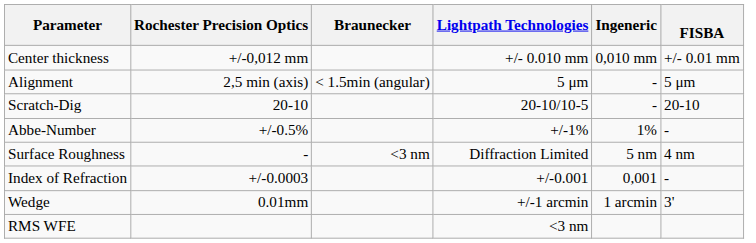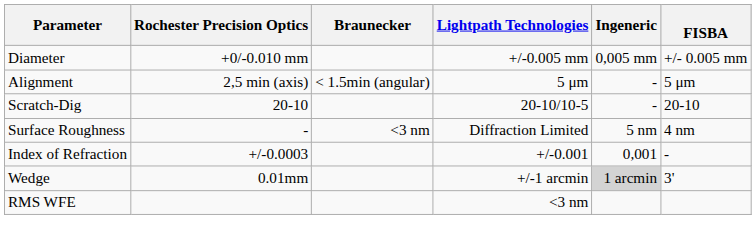 <table border=1 class="wikitable">
 <tr Style = "background: #C0C0C0">
 <th>Parameter</th>
 <th>Rochester Precision Optics</th>
 <th>Braunecker</th>
 <th><a href='#'>Lightpath Technologies</a></th>
 <th>Ingeneric</th>
 <th><br>FISBA</th>
 </tr>
 <tr>
-<td>Center thickness</td>
-<td style="text-align:right">+/-0,012 mm</td>
+<td>Diameter</td>
+<td style="text-align:right">+0/-0.010 mm</td>
 <td></td>
-<td style="text-align:right">+/- 0.010 mm</td>
-<td style="text-align:right">0,010 mm</td>
-<td>+/- 0.01 mm</td>
+<td style="text-align:right">+/-0.005 mm</td>
+<td style="text-align:right">0,005 mm</td>
+<td>+/- 0.005 mm</td>
 </tr>
 <tr>
 <td>Alignment</td>
 <td style="text-align:right">2,5 min (axis)</td>
 <td>< 1.5min (angular)</td>
 <td style="text-align:right">5 μm</td>
 <td style="text-align:right">-</td>
 <td>5 μm</td>
 </tr>
 <tr>
 <td>Scratch-Dig</td>
 <td style="text-align:right">20-10</td>
 <td></td>
 <td style="text-align:right">20-10/10-5</td>
 <td style="text-align:right">-</td>
 <td>20-10</td>
-</tr>
-<tr>
-<td>Abbe-Number</td>
-<td style="text-align:right">+/-0.5%</td>
-<td></td>
-<td style="text-align:right">+/-1%</td>
-<td style="text-align:right">1%</td>
-<td>-</td>
 </tr>
 <tr>
 <td>Surface Roughness</td>
 <td style="text-align:right">-</td>
 <td style="text-align:right"><3 nm</td>
 <td style="text-align:right">Diffraction Limited</td>
 <td style="text-align:right">5 nm</td>
 <td>4 nm</td>
 </tr>
 <tr>
 <td>Index of Refraction</td>
 <td style="text-align:right">+/-0.0003</td>
 <td></td>
 <td style="text-align:right">+/-0.001</td>
 <td style="text-align:right">0,001</td>
 <td>-</td>
 </tr>
 <tr>
 <td>Wedge</td>
 <td style="text-align:right">0.01mm</td>
 <td></td>
 <td style="text-align:right">+/-1 arcmin</td>
-<td style="text-align:right">1 arcmin</td>
+<td style="background: lightgrey; text-align:right">1 arcmin</td>
 <td>3'</td>
 </tr>
 <tr>
 <td>RMS WFE</td>
 <td style="text-align:right"></td>
 <td></td>
 <td style="text-align:right"><3 nm</td>
 <td style="text-align:right"></td>
 <td></td>
 </tr>
 </table>
